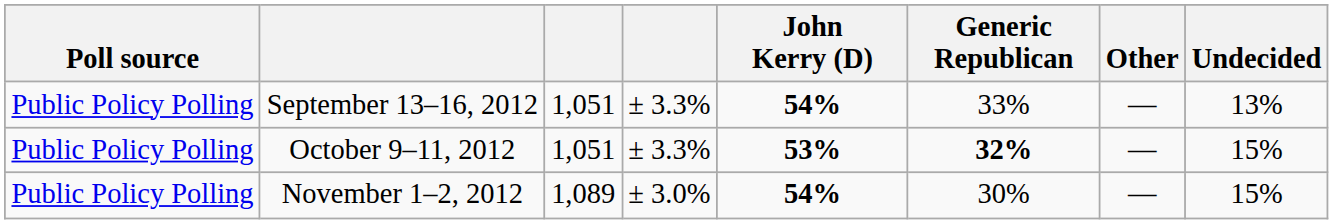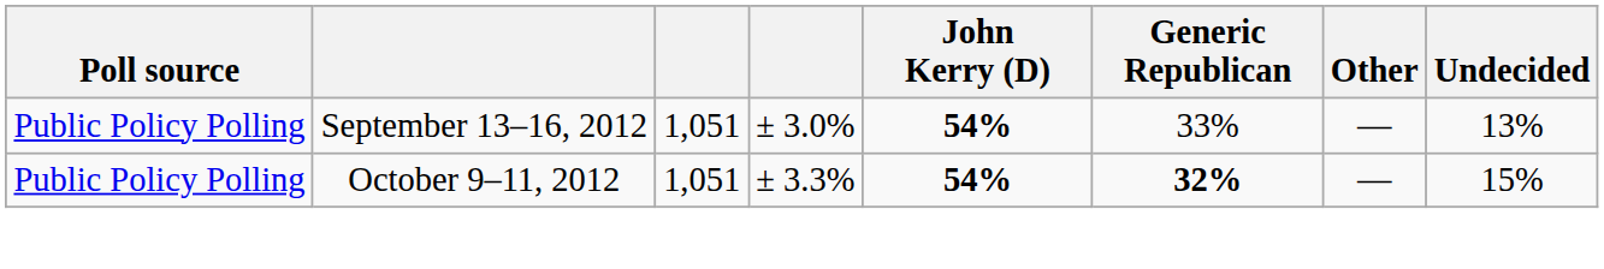 <table class="wikitable" style="text-align:center">
 <tr valign= bottom>
 <th>Poll source</th>
 <th></th>
 <th></th>
 <th></th>
 <th style="width:100px;">John<br>Kerry (D)</th>
 <th style="width:100px;">Generic<br>Republican</th>
 <th>Other</th>
 <th>Undecided</th>
 </tr>
 <tr>
 <td align=left><a href='#'>Public Policy Polling</a></td>
 <td>September 13–16, 2012</td>
 <td>1,051</td>
-<td>± 3.3%</td>
+<td>± 3.0%</td>
 <td><strong>54%</strong></td>
 <td>33%</td>
 <td>—</td>
 <td>13%</td>
 </tr>
 <tr>
 <td align=left><a href='#'>Public Policy Polling</a></td>
 <td>October 9–11, 2012</td>
 <td>1,051</td>
 <td>± 3.3%</td>
-<td><strong>53%</strong></td>
+<td><strong>54%</strong></td>
 <td><strong>32%</strong></td>
 <td>—</td>
 <td>15%</td>
 </tr>
-<tr>
-<td align=left><a href='#'>Public Policy Polling</a></td>
-<td>November 1–2, 2012</td>
-<td>1,089</td>
-<td>± 3.0%</td>
-<td><strong>54%</strong></td>
-<td>30%</td>
-<td>—</td>
-<td>15%</td>
-</tr>
 </table>
